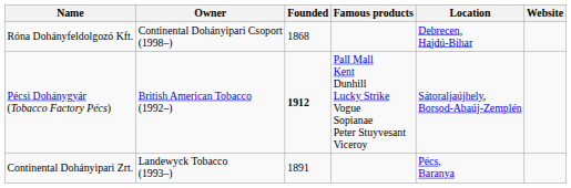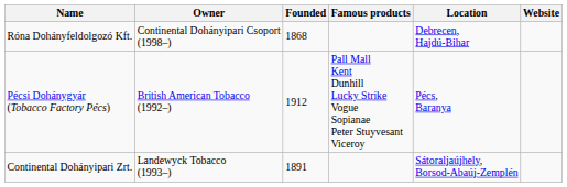 <table class="wikitable">
 <tr>
 <th>Name</th>
 <th>Owner</th>
 <th>Founded</th>
 <th>Famous products</th>
 <th>Location</th>
 <th>Website</th>
 </tr>
 <tr>
 <td>Róna Dohányfeldolgozó Kft.</td>
 <td>Continental Dohányipari Csoport <br>(1998–)</td>
 <td>1868</td>
 <td></td>
 <td><a href='#'>Debrecen</a>, <br><a href='#'>Hajdú-Bihar</a></td>
 <td></td>
 </tr>
 <tr>
 <td><a href='#'>Pécsi Dohánygyár</a> <br>(<em>Tobacco Factory Pécs</em>)</td>
 <td><a href='#'>British American Tobacco</a> <br>(1992–)</td>
-<td><strong>1912</strong></td>
+<td>1912</td>
 <td><a href='#'>Pall Mall</a> <br><a href='#'>Kent</a> <br>Dunhill <br><a href='#'>Lucky Strike</a> <br>Vogue <br>Sopianae <br>Peter Stuyvesant <br>Viceroy</td>
-<td><a href='#'>Sátoraljaújhely</a>, <br><a href='#'>Borsod-Abaúj-Zemplén</a></td>
+<td><a href='#'>Pécs</a>, <br><a href='#'>Baranya</a></td>
 <td></td>
 </tr>
 <tr>
 <td>Continental Dohányipari Zrt.</td>
 <td>Landewyck Tobacco <br>(1993–)</td>
 <td>1891</td>
 <td></td>
-<td><a href='#'>Pécs</a>, <br><a href='#'>Baranya</a></td>
+<td><a href='#'>Sátoraljaújhely</a>, <br><a href='#'>Borsod-Abaúj-Zemplén</a></td>
 <td></td>
 </tr>
 </table>
